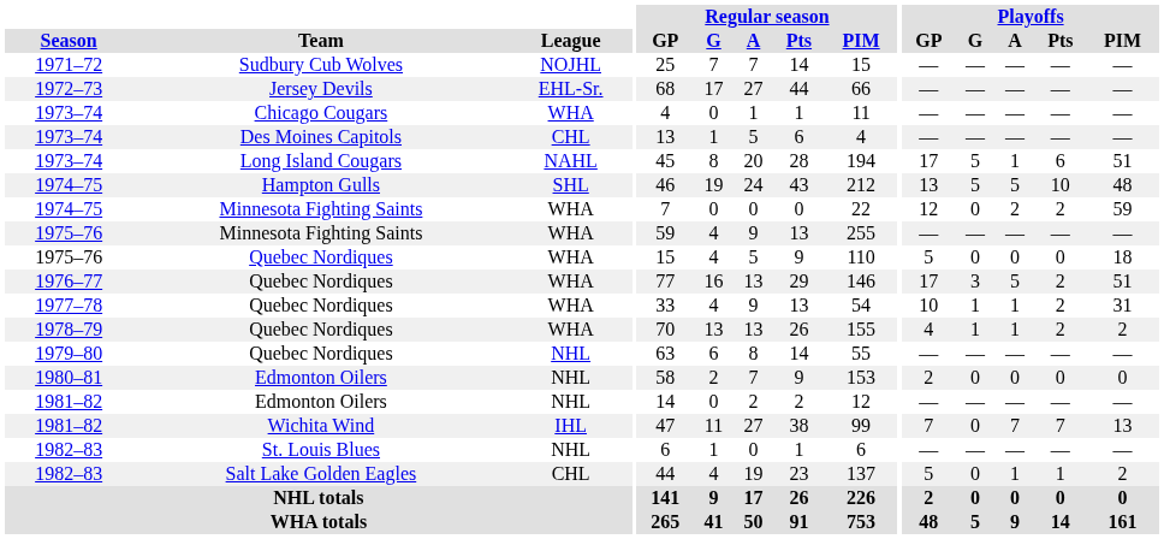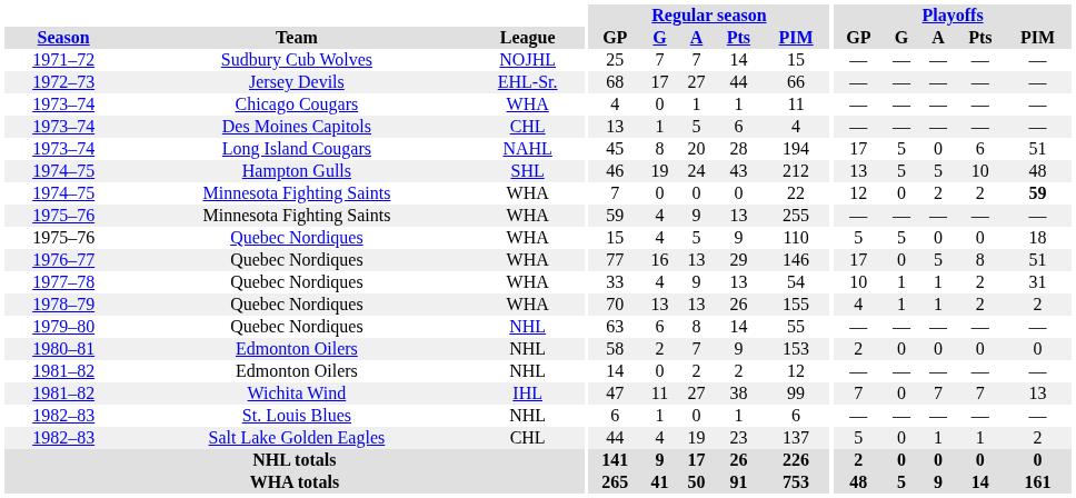 <table border="0" cellpadding="1" cellspacing="0" style="text-align:center; width:60em">
 <tr bgcolor="#e0e0e0">
 <th colspan="3" bgcolor="#ffffff"></th>
 <th rowspan="100" bgcolor="#ffffff"></th>
 <th colspan="5"><a href='#'>Regular season</a></th>
 <th rowspan="100" bgcolor="#ffffff"></th>
 <th colspan="5"><a href='#'>Playoffs</a></th>
 </tr>
 <tr bgcolor="#e0e0e0">
 <th><a href='#'>Season</a></th>
 <th>Team</th>
 <th>League</th>
 <th>GP</th>
 <th><a href='#'>G</a></th>
 <th><a href='#'>A</a></th>
 <th><a href='#'>Pts</a></th>
 <th><a href='#'>PIM</a></th>
 <th>GP</th>
 <th>G</th>
 <th>A</th>
 <th>Pts</th>
 <th>PIM</th>
 </tr>
 <tr>
 <td><a href='#'>1971–72</a></td>
 <td><a href='#'>Sudbury Cub Wolves</a></td>
 <td><a href='#'>NOJHL</a></td>
 <td>25</td>
 <td>7</td>
 <td>7</td>
 <td>14</td>
 <td>15</td>
 <td>—</td>
 <td>—</td>
 <td>—</td>
 <td>—</td>
 <td>—</td>
 </tr>
 <tr bgcolor="#f0f0f0">
 <td><a href='#'>1972–73</a></td>
 <td><a href='#'>Jersey Devils</a></td>
 <td><a href='#'>EHL-Sr.</a></td>
 <td>68</td>
 <td>17</td>
 <td>27</td>
 <td>44</td>
 <td>66</td>
 <td>—</td>
 <td>—</td>
 <td>—</td>
 <td>—</td>
 <td>—</td>
 </tr>
 <tr>
 <td><a href='#'>1973–74</a></td>
 <td><a href='#'>Chicago Cougars</a></td>
 <td><a href='#'>WHA</a></td>
 <td>4</td>
 <td>0</td>
 <td>1</td>
 <td>1</td>
 <td>11</td>
 <td>—</td>
 <td>—</td>
 <td>—</td>
 <td>—</td>
 <td>—</td>
 </tr>
 <tr bgcolor="#f0f0f0">
 <td><a href='#'>1973–74</a></td>
 <td><a href='#'>Des Moines Capitols</a></td>
 <td><a href='#'>CHL</a></td>
 <td>13</td>
 <td>1</td>
 <td>5</td>
 <td>6</td>
 <td>4</td>
 <td>—</td>
 <td>—</td>
 <td>—</td>
 <td>—</td>
 <td>—</td>
 </tr>
 <tr>
 <td><a href='#'>1973–74</a></td>
 <td><a href='#'>Long Island Cougars</a></td>
 <td><a href='#'>NAHL</a></td>
 <td>45</td>
 <td>8</td>
 <td>20</td>
 <td>28</td>
 <td>194</td>
 <td>17</td>
 <td>5</td>
-<td>1</td>
+<td>0</td>
 <td>6</td>
 <td>51</td>
 </tr>
 <tr bgcolor="#f0f0f0">
 <td><a href='#'>1974–75</a></td>
 <td><a href='#'>Hampton Gulls</a></td>
 <td><a href='#'>SHL</a></td>
 <td>46</td>
 <td>19</td>
 <td>24</td>
 <td>43</td>
 <td>212</td>
 <td>13</td>
 <td>5</td>
 <td>5</td>
 <td>10</td>
 <td>48</td>
 </tr>
 <tr>
 <td><a href='#'>1974–75</a></td>
 <td><a href='#'>Minnesota Fighting Saints</a></td>
 <td>WHA</td>
 <td>7</td>
 <td>0</td>
 <td>0</td>
 <td>0</td>
 <td>22</td>
 <td>12</td>
 <td>0</td>
 <td>2</td>
 <td>2</td>
-<td>59</td>
+<td><strong>59</strong></td>
 </tr>
 <tr bgcolor="#f0f0f0">
 <td><a href='#'>1975–76</a></td>
 <td>Minnesota Fighting Saints</td>
 <td>WHA</td>
 <td>59</td>
 <td>4</td>
 <td>9</td>
 <td>13</td>
 <td>255</td>
 <td>—</td>
 <td>—</td>
 <td>—</td>
 <td>—</td>
 <td>—</td>
 </tr>
 <tr>
 <td>1975–76</td>
 <td><a href='#'>Quebec Nordiques</a></td>
 <td>WHA</td>
 <td>15</td>
 <td>4</td>
 <td>5</td>
 <td>9</td>
 <td>110</td>
 <td>5</td>
-<td>0</td>
+<td>5</td>
 <td>0</td>
 <td>0</td>
 <td>18</td>
 </tr>
 <tr bgcolor="#f0f0f0">
 <td><a href='#'>1976–77</a></td>
 <td>Quebec Nordiques</td>
 <td>WHA</td>
 <td>77</td>
 <td>16</td>
 <td>13</td>
 <td>29</td>
 <td>146</td>
 <td>17</td>
-<td>3</td>
+<td>0</td>
 <td>5</td>
-<td>2</td>
+<td>8</td>
 <td>51</td>
 </tr>
 <tr>
 <td><a href='#'>1977–78</a></td>
 <td>Quebec Nordiques</td>
 <td>WHA</td>
 <td>33</td>
 <td>4</td>
 <td>9</td>
 <td>13</td>
 <td>54</td>
 <td>10</td>
 <td>1</td>
 <td>1</td>
 <td>2</td>
 <td>31</td>
 </tr>
 <tr bgcolor="#f0f0f0">
 <td><a href='#'>1978–79</a></td>
 <td>Quebec Nordiques</td>
 <td>WHA</td>
 <td>70</td>
 <td>13</td>
 <td>13</td>
 <td>26</td>
 <td>155</td>
 <td>4</td>
 <td>1</td>
 <td>1</td>
 <td>2</td>
 <td>2</td>
 </tr>
 <tr>
 <td><a href='#'>1979–80</a></td>
 <td>Quebec Nordiques</td>
 <td><a href='#'>NHL</a></td>
 <td>63</td>
 <td>6</td>
 <td>8</td>
 <td>14</td>
 <td>55</td>
 <td>—</td>
 <td>—</td>
 <td>—</td>
 <td>—</td>
 <td>—</td>
 </tr>
 <tr bgcolor="#f0f0f0">
 <td><a href='#'>1980–81</a></td>
 <td><a href='#'>Edmonton Oilers</a></td>
 <td>NHL</td>
 <td>58</td>
 <td>2</td>
 <td>7</td>
 <td>9</td>
 <td>153</td>
 <td>2</td>
 <td>0</td>
 <td>0</td>
 <td>0</td>
 <td>0</td>
 </tr>
 <tr>
 <td><a href='#'>1981–82</a></td>
 <td>Edmonton Oilers</td>
 <td>NHL</td>
 <td>14</td>
 <td>0</td>
 <td>2</td>
 <td>2</td>
 <td>12</td>
 <td>—</td>
 <td>—</td>
 <td>—</td>
 <td>—</td>
 <td>—</td>
 </tr>
 <tr bgcolor="#f0f0f0">
 <td><a href='#'>1981–82</a></td>
 <td><a href='#'>Wichita Wind</a></td>
 <td><a href='#'>IHL</a></td>
 <td>47</td>
 <td>11</td>
 <td>27</td>
 <td>38</td>
 <td>99</td>
 <td>7</td>
 <td>0</td>
 <td>7</td>
 <td>7</td>
 <td>13</td>
 </tr>
 <tr>
 <td><a href='#'>1982–83</a></td>
 <td><a href='#'>St. Louis Blues</a></td>
 <td>NHL</td>
 <td>6</td>
 <td>1</td>
 <td>0</td>
 <td>1</td>
 <td>6</td>
 <td>—</td>
 <td>—</td>
 <td>—</td>
 <td>—</td>
 <td>—</td>
 </tr>
 <tr bgcolor="#f0f0f0">
 <td><a href='#'>1982–83</a></td>
 <td><a href='#'>Salt Lake Golden Eagles</a></td>
 <td>CHL</td>
 <td>44</td>
 <td>4</td>
 <td>19</td>
 <td>23</td>
 <td>137</td>
 <td>5</td>
 <td>0</td>
 <td>1</td>
 <td>1</td>
 <td>2</td>
 </tr>
 <tr>
 </tr>
 <tr ALIGN="center" bgcolor="#e0e0e0">
 <th colspan="3">NHL totals</th>
 <th ALIGN="center">141</th>
 <th ALIGN="center">9</th>
 <th ALIGN="center">17</th>
 <th ALIGN="center">26</th>
 <th ALIGN="center">226</th>
 <th ALIGN="center">2</th>
 <th ALIGN="center">0</th>
 <th ALIGN="center">0</th>
 <th ALIGN="center">0</th>
 <th ALIGN="center">0</th>
 </tr>
 <tr>
 </tr>
 <tr ALIGN="center" bgcolor="#e0e0e0">
 <th colspan="3">WHA totals</th>
 <th ALIGN="center">265</th>
 <th ALIGN="center">41</th>
 <th ALIGN="center">50</th>
 <th ALIGN="center">91</th>
 <th ALIGN="center">753</th>
 <th ALIGN="center">48</th>
 <th ALIGN="center">5</th>
 <th ALIGN="center">9</th>
 <th ALIGN="center">14</th>
 <th ALIGN="center">161</th>
 </tr>
 </table>
